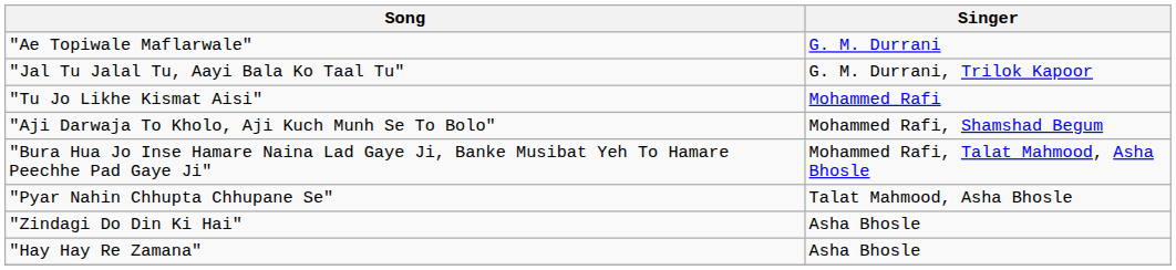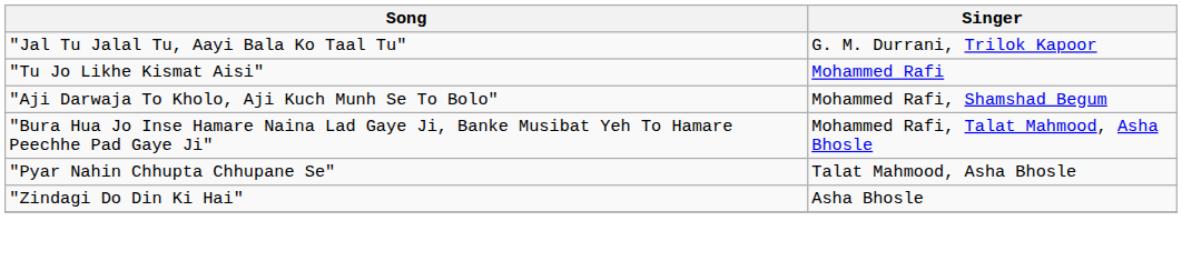 <table class="wikitable" style="font-size:97%;">
 <tr>
 <th>Song</th>
 <th>Singer</th>
-</tr>
-<tr>
-<td>"Ae Topiwale Maflarwale"</td>
-<td><a href='#'>G. M. Durrani</a></td>
 </tr>
 <tr>
 <td>"Jal Tu Jalal Tu, Aayi Bala Ko Taal Tu"</td>
 <td>G. M. Durrani, <a href='#'>Trilok Kapoor</a></td>
 </tr>
 <tr>
 <td>"Tu Jo Likhe Kismat Aisi"</td>
 <td><a href='#'>Mohammed Rafi</a></td>
 </tr>
 <tr>
 <td>"Aji Darwaja To Kholo, Aji Kuch Munh Se To Bolo"</td>
 <td>Mohammed Rafi, <a href='#'>Shamshad Begum</a></td>
 </tr>
 <tr>
 <td>"Bura Hua Jo Inse Hamare Naina Lad Gaye Ji, Banke Musibat Yeh To Hamare Peechhe Pad Gaye Ji"</td>
 <td>Mohammed Rafi, <a href='#'>Talat Mahmood</a>, <a href='#'>Asha Bhosle</a></td>
 </tr>
 <tr>
 <td>"Pyar Nahin Chhupta Chhupane Se"</td>
 <td>Talat Mahmood, Asha Bhosle</td>
 </tr>
 <tr>
 <td>"Zindagi Do Din Ki Hai"</td>
 <td>Asha Bhosle</td>
 </tr>
 <tr>
-<td>"Hay Hay Re Zamana"</td>
-<td>Asha Bhosle</td>
-</tr>
-<tr>
 </tr>
 </table>
